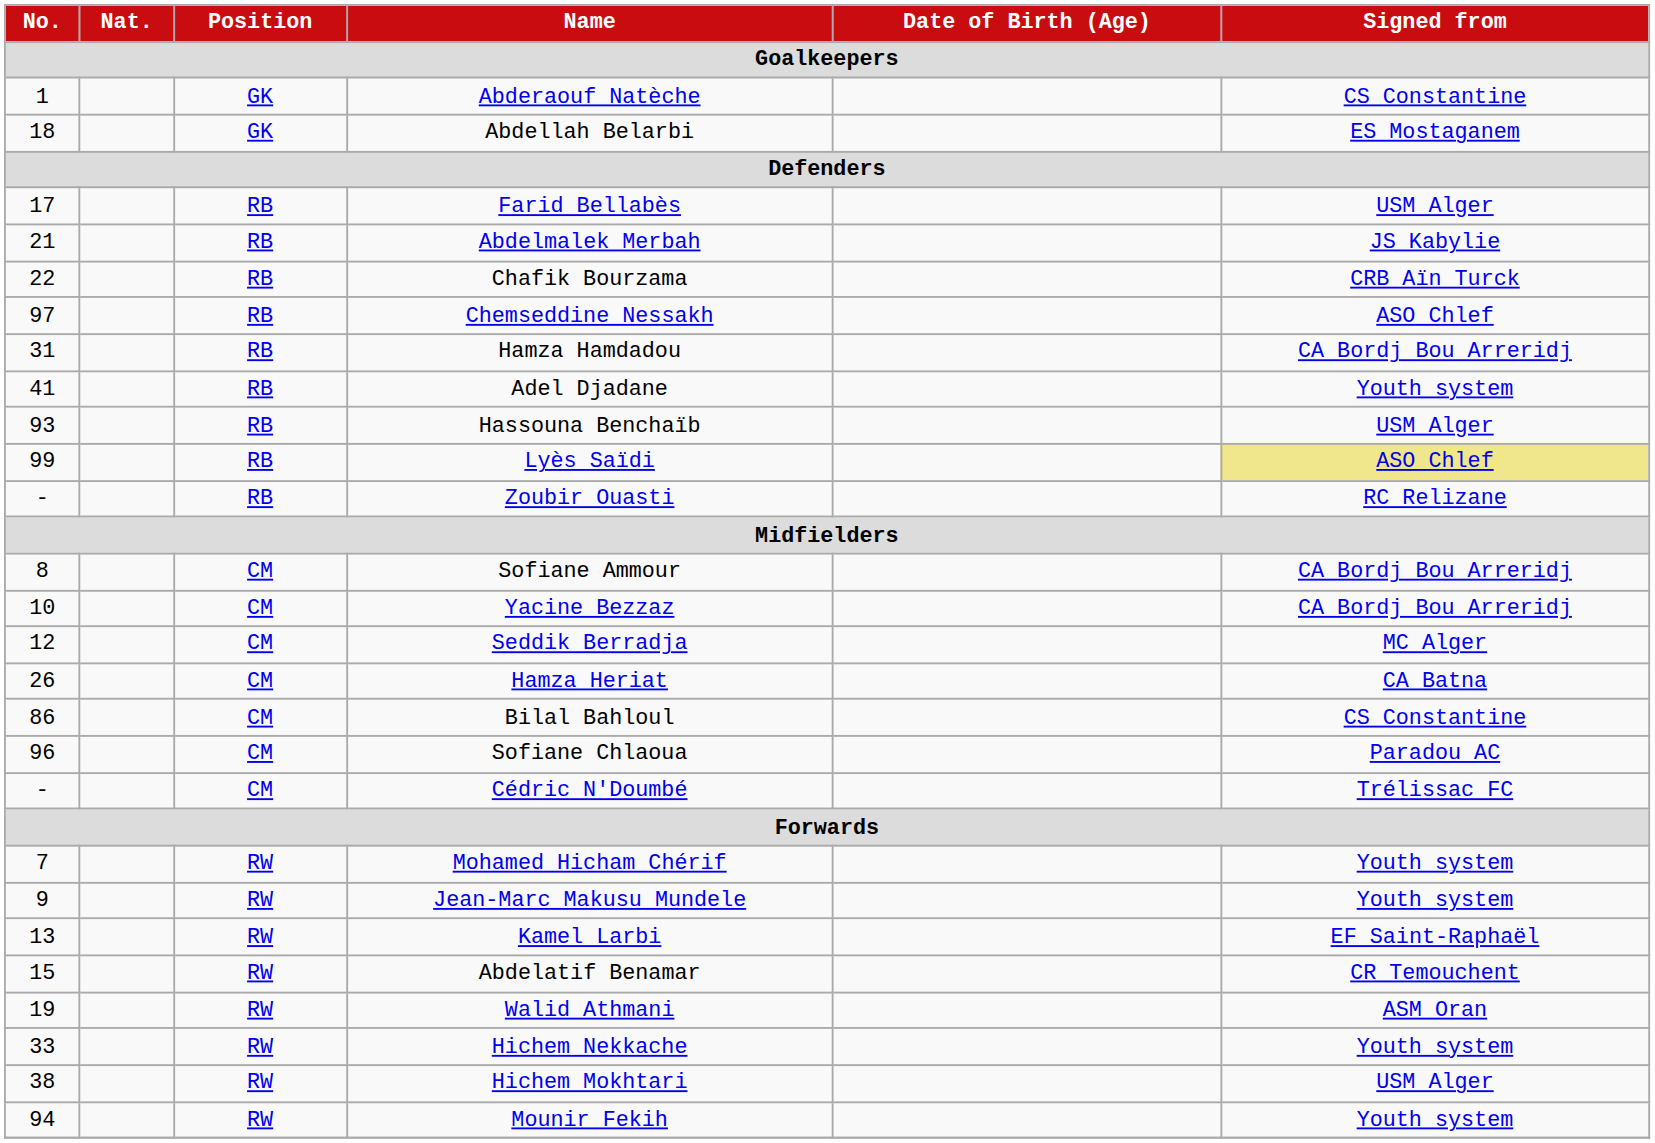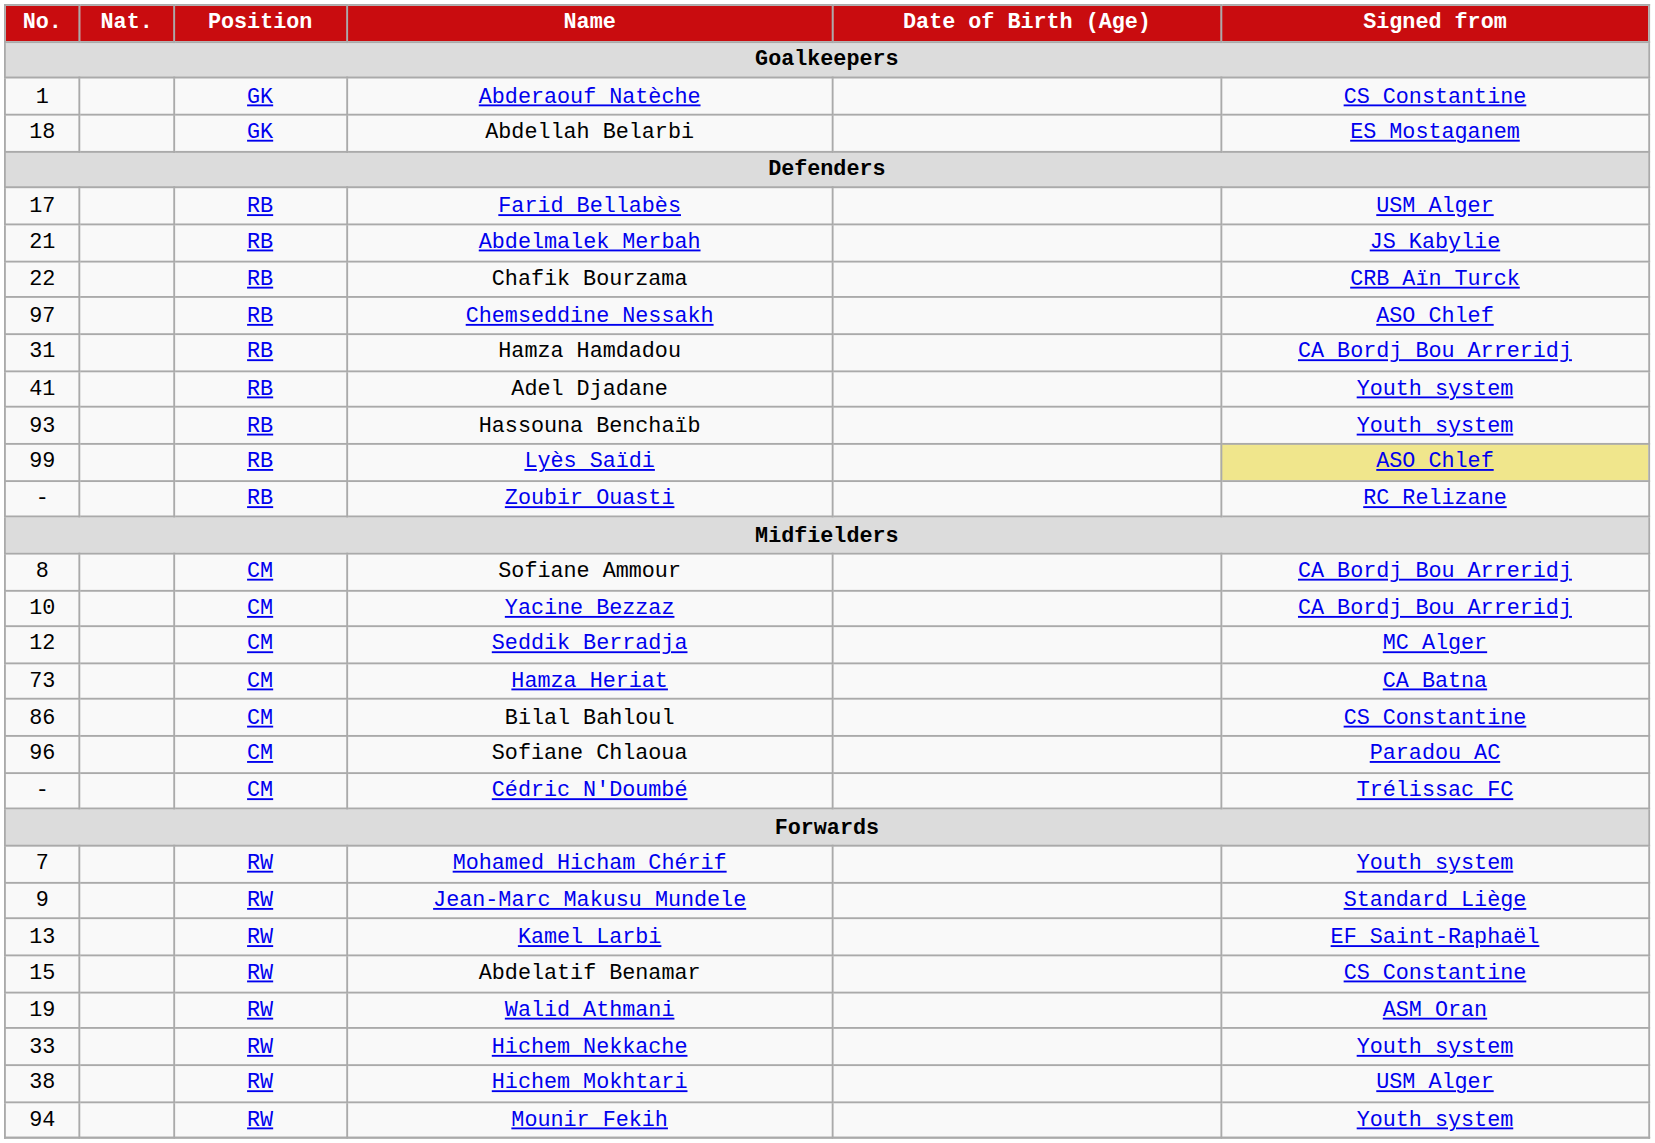 <table class="wikitable" style="text-align:center; font-size:90%; width:70%">
 <tr>
 <th style="background:#c90c0f; color:white; text-align:center;">No.</th>
 <th style="background:#c90c0f; color:white; text-align:center;">Nat.</th>
 <th style="background:#c90c0f; color:white; text-align:center;">Position</th>
 <th style="background:#c90c0f; color:white; text-align:center;">Name</th>
 <th style="background:#c90c0f; color:white; text-align:center;">Date of Birth (Age)</th>
 <th style="background:#c90c0f; color:white; text-align:center;">Signed from</th>
 </tr>
 <tr>
 <th colspan=10 style="background:#DCDCDC; text-align:center;">Goalkeepers</th>
 </tr>
 <tr>
 <td>1</td>
 <td></td>
 <td><a href='#'>GK</a></td>
 <td><a href='#'>Abderaouf Natèche</a></td>
 <td></td>
 <td> <a href='#'>CS Constantine</a></td>
 </tr>
 <tr>
 <td>18</td>
 <td></td>
 <td><a href='#'>GK</a></td>
 <td>Abdellah Belarbi</td>
 <td></td>
 <td> <a href='#'>ES Mostaganem</a></td>
 </tr>
 <tr>
 <th colspan=10 style="background:#DCDCDC; text-align:center;">Defenders</th>
 </tr>
 <tr>
 <td>17</td>
 <td></td>
 <td><a href='#'>RB</a></td>
 <td><a href='#'>Farid Bellabès</a></td>
 <td></td>
 <td> <a href='#'>USM Alger</a></td>
 </tr>
 <tr>
 <td>21</td>
 <td></td>
 <td><a href='#'>RB</a></td>
 <td><a href='#'>Abdelmalek Merbah</a></td>
 <td></td>
 <td> <a href='#'>JS Kabylie</a></td>
 </tr>
 <tr>
 <td>22</td>
 <td></td>
 <td><a href='#'>RB</a></td>
 <td>Chafik Bourzama</td>
 <td></td>
 <td> <a href='#'>CRB Aïn Turck</a></td>
 </tr>
 <tr>
 <td>97</td>
 <td></td>
 <td><a href='#'>RB</a></td>
 <td><a href='#'>Chemseddine Nessakh</a></td>
 <td></td>
 <td> <a href='#'>ASO Chlef</a></td>
 </tr>
 <tr>
 <td>31</td>
 <td></td>
 <td><a href='#'>RB</a></td>
 <td>Hamza Hamdadou</td>
 <td></td>
 <td> <a href='#'>CA Bordj Bou Arreridj</a></td>
 </tr>
 <tr>
 <td>41</td>
 <td></td>
 <td><a href='#'>RB</a></td>
 <td>Adel Djadane</td>
 <td></td>
 <td><a href='#'>Youth system</a></td>
 </tr>
 <tr>
 <td>93</td>
 <td></td>
 <td><a href='#'>RB</a></td>
 <td>Hassouna Benchaïb</td>
 <td></td>
-<td> <a href='#'>USM Alger</a></td>
+<td><a href='#'>Youth system</a></td>
 </tr>
 <tr>
 <td>99</td>
 <td></td>
 <td><a href='#'>RB</a></td>
 <td><a href='#'>Lyès Saïdi</a></td>
 <td></td>
 <td style="background: khaki;"> <a href='#'>ASO Chlef</a></td>
 </tr>
 <tr>
 <td>-</td>
 <td></td>
 <td><a href='#'>RB</a></td>
 <td><a href='#'>Zoubir Ouasti</a></td>
 <td></td>
 <td> <a href='#'>RC Relizane</a></td>
 </tr>
 <tr>
 <th colspan=10 style="background:#DCDCDC; text-align:center;">Midfielders</th>
 </tr>
 <tr>
 <td>8</td>
 <td></td>
 <td><a href='#'>CM</a></td>
 <td>Sofiane Ammour</td>
 <td></td>
 <td> <a href='#'>CA Bordj Bou Arreridj</a></td>
 </tr>
 <tr>
 <td>10</td>
 <td></td>
 <td><a href='#'>CM</a></td>
 <td><a href='#'>Yacine Bezzaz</a></td>
 <td></td>
 <td> <a href='#'>CA Bordj Bou Arreridj</a></td>
 </tr>
 <tr>
 <td>12</td>
 <td></td>
 <td><a href='#'>CM</a></td>
 <td><a href='#'>Seddik Berradja</a></td>
 <td></td>
 <td> <a href='#'>MC Alger</a></td>
 </tr>
 <tr>
-<td>26</td>
+<td>73</td>
 <td></td>
 <td><a href='#'>CM</a></td>
 <td><a href='#'>Hamza Heriat</a></td>
 <td></td>
 <td> <a href='#'>CA Batna</a></td>
 </tr>
 <tr>
 <td>86</td>
 <td></td>
 <td><a href='#'>CM</a></td>
 <td>Bilal Bahloul</td>
 <td></td>
 <td> <a href='#'>CS Constantine</a></td>
 </tr>
 <tr>
 <td>96</td>
 <td></td>
 <td><a href='#'>CM</a></td>
 <td>Sofiane Chlaoua</td>
 <td></td>
 <td> <a href='#'>Paradou AC</a></td>
 </tr>
 <tr>
 <td>-</td>
 <td></td>
 <td><a href='#'>CM</a></td>
 <td><a href='#'>Cédric N'Doumbé</a></td>
 <td></td>
 <td> <a href='#'>Trélissac FC</a></td>
 </tr>
 <tr>
 <th colspan=10 style="background:#DCDCDC; text-align:center;">Forwards</th>
 </tr>
 <tr>
 <td>7</td>
 <td></td>
 <td><a href='#'>RW</a></td>
 <td><a href='#'>Mohamed Hicham Chérif</a></td>
 <td></td>
 <td><a href='#'>Youth system</a></td>
 </tr>
 <tr>
 <td>9</td>
 <td></td>
 <td><a href='#'>RW</a></td>
 <td><a href='#'>Jean-Marc Makusu Mundele</a></td>
 <td></td>
-<td><a href='#'>Youth system</a></td>
+<td> <a href='#'>Standard Liège</a></td>
 </tr>
 <tr>
 <td>13</td>
 <td></td>
 <td><a href='#'>RW</a></td>
 <td><a href='#'>Kamel Larbi</a></td>
 <td></td>
 <td> <a href='#'>EF Saint-Raphaël</a></td>
 </tr>
 <tr>
 <td>15</td>
 <td></td>
 <td><a href='#'>RW</a></td>
 <td>Abdelatif Benamar</td>
 <td></td>
-<td> <a href='#'>CR Temouchent</a></td>
+<td> <a href='#'>CS Constantine</a></td>
 </tr>
 <tr>
 <td>19</td>
 <td></td>
 <td><a href='#'>RW</a></td>
 <td><a href='#'>Walid Athmani</a></td>
 <td></td>
 <td> <a href='#'>ASM Oran</a></td>
 </tr>
 <tr>
 <td>33</td>
 <td></td>
 <td><a href='#'>RW</a></td>
 <td><a href='#'>Hichem Nekkache</a></td>
 <td></td>
 <td><a href='#'>Youth system</a></td>
 </tr>
 <tr>
 <td>38</td>
 <td></td>
 <td><a href='#'>RW</a></td>
 <td><a href='#'>Hichem Mokhtari</a></td>
 <td></td>
 <td> <a href='#'>USM Alger</a></td>
 </tr>
 <tr>
 <td>94</td>
 <td></td>
 <td><a href='#'>RW</a></td>
 <td><a href='#'>Mounir Fekih</a></td>
 <td></td>
 <td><a href='#'>Youth system</a></td>
 </tr>
 <tr>
 </tr>
 </table>
